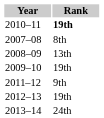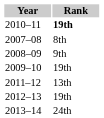 <table style="border:'1' 'solid' 'gray' " width="150">
 <tr>
 <th width="64" bgcolor="#CCCCCC">Year</th>
 <th width="64" bgcolor="#CCCCCC">Rank</th>
 </tr>
 <tr>
 <td width="64">2010–11</td>
 <td width="64"><strong>19th</strong></td>
 </tr>
 <tr>
 <td width="64">2007–08</td>
 <td width="64">8th</td>
 </tr>
 <tr>
 <td width="64">2008–09</td>
-<td width="64">13th</td>
+<td width="64">9th</td>
 </tr>
 <tr>
 <td width="64">2009–10</td>
 <td width="64">19th</td>
 </tr>
 <tr>
 <td width="64">2011–12</td>
-<td width="64">9th</td>
+<td width="64">13th</td>
 </tr>
 <tr>
 <td width="64">2012–13</td>
 <td width="64">19th</td>
 </tr>
 <tr>
 <td width="64">2013–14</td>
 <td width="64">24th</td>
 </tr>
 </table>
